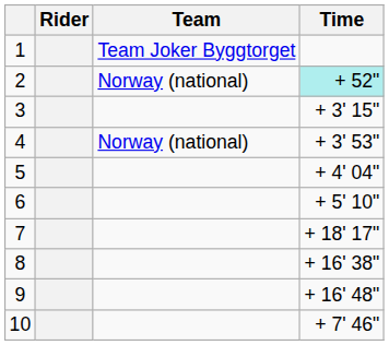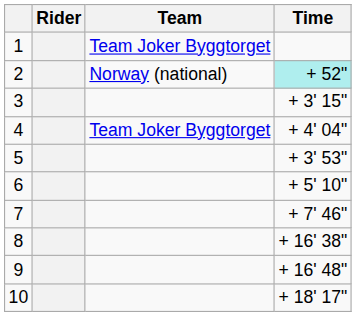 <table class="wikitable plainrowheaders">
 <tr>
 <th></th>
 <th>Rider</th>
 <th>Team</th>
 <th>Time</th>
 </tr>
 <tr>
 <td style="text-align:center;">1</td>
 <th scope="row"> </th>
 <td><a href='#'>Team Joker Byggtorget</a></td>
 <td style="text-align:right;"><strong></strong></td>
 </tr>
 <tr>
 <td style="text-align:center;">2</td>
 <th scope="row"></th>
 <td><a href='#'>Norway</a> (national)</td>
 <td style="background: paleturquoise; text-align:right;">+ 52"</td>
 </tr>
 <tr>
 <td style="text-align:center;">3</td>
 <th scope="row"></th>
 <td></td>
 <td style="text-align:right;">+ 3' 15"</td>
 </tr>
 <tr>
 <td style="text-align:center;">4</td>
 <th scope="row"></th>
-<td><a href='#'>Norway</a> (national)</td>
-<td style="text-align:right;">+ 3' 53"</td>
+<td><a href='#'>Team Joker Byggtorget</a></td>
+<td style="text-align:right;">+ 4' 04"</td>
 </tr>
 <tr>
 <td style="text-align:center;">5</td>
 <th scope="row"></th>
 <td></td>
-<td style="text-align:right;">+ 4' 04"</td>
+<td style="text-align:right;">+ 3' 53"</td>
 </tr>
 <tr>
 <td style="text-align:center;">6</td>
 <th scope="row"></th>
 <td></td>
 <td style="text-align:right;">+ 5' 10"</td>
 </tr>
 <tr>
 <td style="text-align:center;">7</td>
 <th scope="row"></th>
 <td></td>
-<td style="text-align:right;">+ 18' 17"</td>
+<td style="text-align:right;">+ 7' 46"</td>
 </tr>
 <tr>
 <td style="text-align:center;">8</td>
 <th scope="row"></th>
 <td></td>
 <td style="text-align:right;">+ 16' 38"</td>
 </tr>
 <tr>
 <td style="text-align:center;">9</td>
 <th scope="row"></th>
 <td></td>
 <td style="text-align:right;">+ 16' 48"</td>
 </tr>
 <tr>
 <td style="text-align:center;">10</td>
 <th scope="row"> </th>
 <td></td>
-<td style="text-align:right;">+ 7' 46"</td>
+<td style="text-align:right;">+ 18' 17"</td>
 </tr>
 </table>
